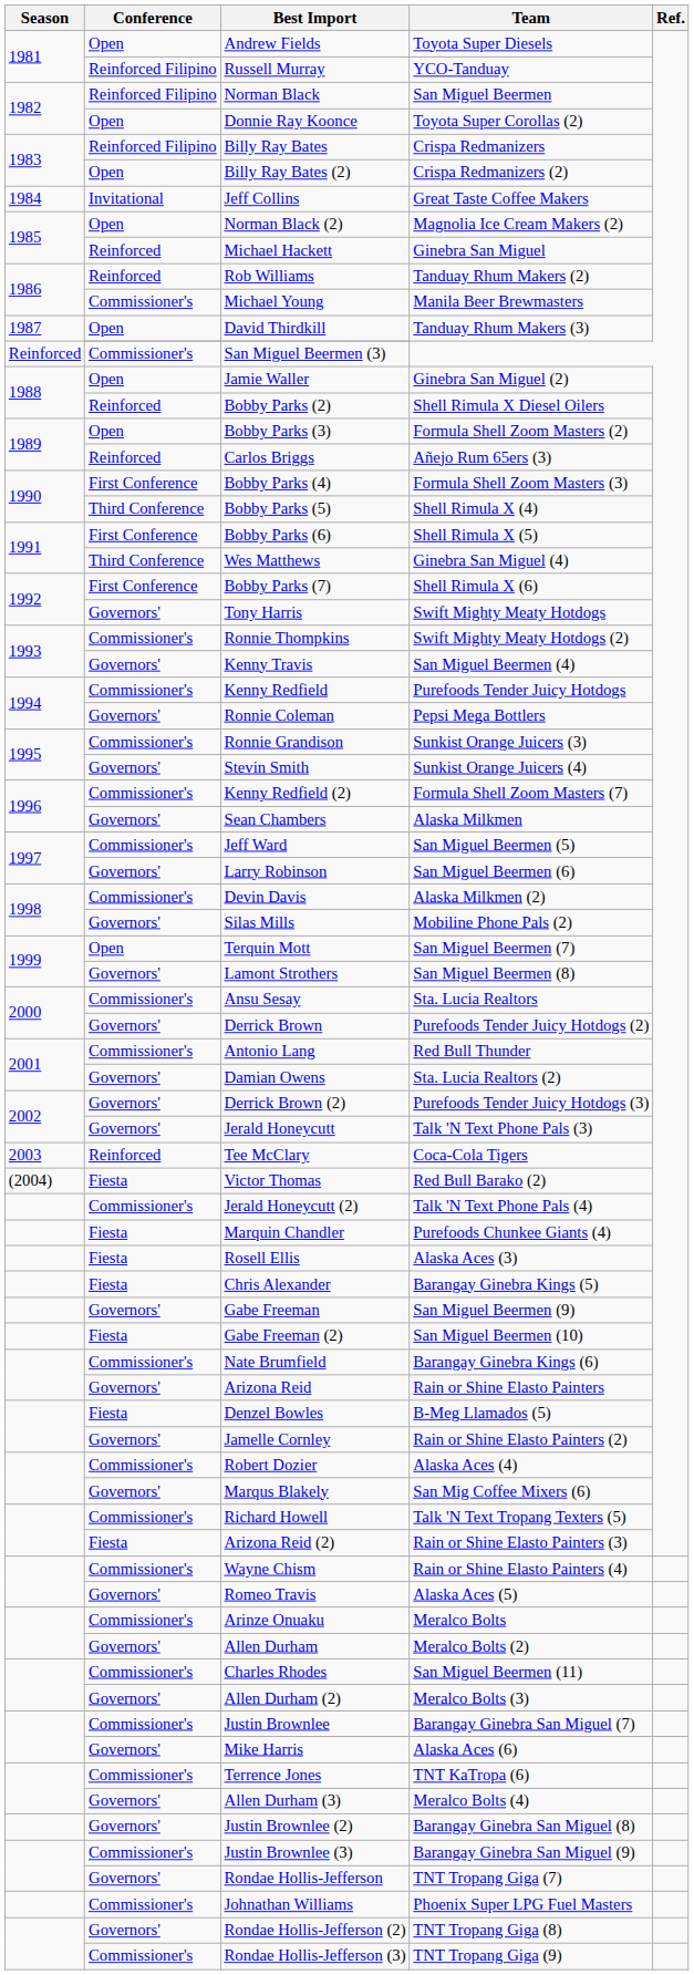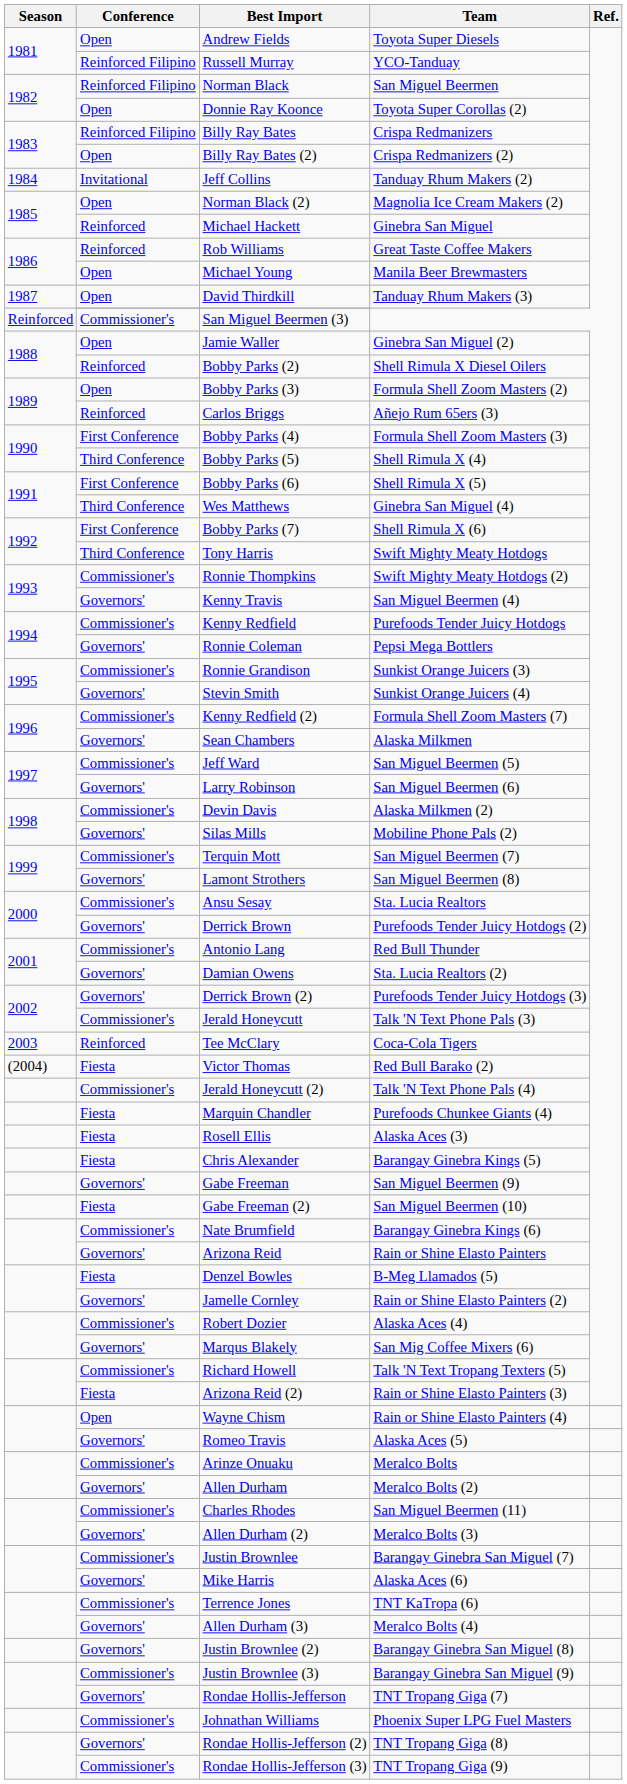 <table class=wikitable>
 <tr>
 <th>Season</th>
 <th>Conference</th>
 <th>Best Import</th>
 <th>Team</th>
 <th>Ref.</th>
 </tr>
 <tr>
 <td rowspan=2><a href='#'>1981</a></td>
 <td><a href='#'>Open</a></td>
 <td> <a href='#'>Andrew Fields</a></td>
 <td><a href='#'>Toyota Super Diesels</a></td>
 </tr>
 <tr>
 <td><a href='#'>Reinforced Filipino</a></td>
 <td> <a href='#'>Russell Murray</a></td>
 <td><a href='#'>YCO-Tanduay</a></td>
 </tr>
 <tr>
 <td rowspan=2><a href='#'>1982</a></td>
 <td><a href='#'>Reinforced Filipino</a></td>
 <td> <a href='#'>Norman Black</a></td>
 <td><a href='#'>San Miguel Beermen</a></td>
 </tr>
 <tr>
 <td><a href='#'>Open</a></td>
 <td> <a href='#'>Donnie Ray Koonce</a></td>
 <td><a href='#'>Toyota Super Corollas</a> (2)</td>
 </tr>
 <tr>
 <td rowspan=2><a href='#'>1983</a></td>
 <td><a href='#'>Reinforced Filipino</a></td>
 <td> <a href='#'>Billy Ray Bates</a></td>
 <td><a href='#'>Crispa Redmanizers</a></td>
 </tr>
 <tr>
 <td><a href='#'>Open</a></td>
 <td> <a href='#'>Billy Ray Bates</a> (2)</td>
 <td><a href='#'>Crispa Redmanizers</a> (2)</td>
 </tr>
 <tr>
 <td><a href='#'>1984</a></td>
 <td><a href='#'>Invitational</a></td>
 <td> <a href='#'>Jeff Collins</a></td>
-<td><a href='#'>Great Taste Coffee Makers</a></td>
+<td><a href='#'>Tanduay Rhum Makers</a> (2)</td>
 </tr>
 <tr>
 <td rowspan=2><a href='#'>1985</a></td>
 <td><a href='#'>Open</a></td>
 <td> <a href='#'>Norman Black</a> (2)</td>
 <td><a href='#'>Magnolia Ice Cream Makers</a> (2)</td>
 </tr>
 <tr>
 <td><a href='#'>Reinforced</a></td>
 <td> <a href='#'>Michael Hackett</a></td>
 <td><a href='#'>Ginebra San Miguel</a></td>
 </tr>
 <tr>
 <td rowspan=2><a href='#'>1986</a></td>
 <td><a href='#'>Reinforced</a></td>
 <td> <a href='#'>Rob Williams</a></td>
-<td><a href='#'>Tanduay Rhum Makers</a> (2)</td>
+<td><a href='#'>Great Taste Coffee Makers</a></td>
 </tr>
 <tr>
-<td><a href='#'>Commissioner's</a></td>
+<td><a href='#'>Open</a></td>
 <td> <a href='#'>Michael Young</a></td>
 <td><a href='#'>Manila Beer Brewmasters</a></td>
 </tr>
 <tr>
 <td rowspan=2><a href='#'>1987</a></td>
 <td><a href='#'>Open</a></td>
 <td> <a href='#'>David Thirdkill</a></td>
 <td><a href='#'>Tanduay Rhum Makers</a> (3)</td>
 </tr>
 <tr>
 </tr>
 <tr>
 <td><a href='#'>Reinforced</a></td>
 <td><a href='#'>Commissioner's</a></td>
 <td><a href='#'>San Miguel Beermen</a> (3)</td>
 </tr>
 <tr>
 <td rowspan=2><a href='#'>1988</a></td>
 <td><a href='#'>Open</a></td>
 <td> <a href='#'>Jamie Waller</a></td>
 <td><a href='#'>Ginebra San Miguel</a> (2)</td>
 </tr>
 <tr>
 <td><a href='#'>Reinforced</a></td>
 <td> <a href='#'>Bobby Parks</a> (2)</td>
 <td><a href='#'>Shell Rimula X Diesel Oilers</a></td>
 </tr>
 <tr>
 <td rowspan=2><a href='#'>1989</a></td>
 <td><a href='#'>Open</a></td>
 <td> <a href='#'>Bobby Parks</a> (3)</td>
 <td><a href='#'>Formula Shell Zoom Masters</a> (2)</td>
 </tr>
 <tr>
 <td><a href='#'>Reinforced</a></td>
 <td> <a href='#'>Carlos Briggs</a></td>
 <td><a href='#'>Añejo Rum 65ers</a> (3)</td>
 </tr>
 <tr>
 <td rowspan=2><a href='#'>1990</a></td>
 <td><a href='#'>First Conference</a></td>
 <td> <a href='#'>Bobby Parks</a> (4)</td>
 <td><a href='#'>Formula Shell Zoom Masters</a> (3)</td>
 </tr>
 <tr>
 <td><a href='#'>Third Conference</a></td>
 <td> <a href='#'>Bobby Parks</a> (5)</td>
 <td><a href='#'>Shell Rimula X</a> (4)</td>
 </tr>
 <tr>
 <td rowspan=2><a href='#'>1991</a></td>
 <td><a href='#'>First Conference</a></td>
 <td> <a href='#'>Bobby Parks</a> (6)</td>
 <td><a href='#'>Shell Rimula X</a> (5)</td>
 </tr>
 <tr>
 <td><a href='#'>Third Conference</a></td>
 <td> <a href='#'>Wes Matthews</a></td>
 <td><a href='#'>Ginebra San Miguel</a> (4)</td>
 </tr>
 <tr>
 <td rowspan=2><a href='#'>1992</a></td>
 <td><a href='#'>First Conference</a></td>
 <td> <a href='#'>Bobby Parks</a> (7)</td>
 <td><a href='#'>Shell Rimula X</a> (6)</td>
 </tr>
 <tr>
-<td><a href='#'>Governors'</a></td>
+<td><a href='#'>Third Conference</a></td>
 <td> <a href='#'>Tony Harris</a></td>
 <td><a href='#'>Swift Mighty Meaty Hotdogs</a></td>
 </tr>
 <tr>
 <td rowspan=2><a href='#'>1993</a></td>
 <td><a href='#'>Commissioner's</a></td>
 <td> <a href='#'>Ronnie Thompkins</a></td>
 <td><a href='#'>Swift Mighty Meaty Hotdogs</a> (2)</td>
 </tr>
 <tr>
 <td><a href='#'>Governors'</a></td>
 <td> <a href='#'>Kenny Travis</a></td>
 <td><a href='#'>San Miguel Beermen</a> (4)</td>
 </tr>
 <tr>
 <td rowspan=2><a href='#'>1994</a></td>
 <td><a href='#'>Commissioner's</a></td>
 <td> <a href='#'>Kenny Redfield</a></td>
 <td><a href='#'>Purefoods Tender Juicy Hotdogs</a></td>
 </tr>
 <tr>
 <td><a href='#'>Governors'</a></td>
 <td> <a href='#'>Ronnie Coleman</a></td>
 <td><a href='#'>Pepsi Mega Bottlers</a></td>
 </tr>
 <tr>
 <td rowspan=2><a href='#'>1995</a></td>
 <td><a href='#'>Commissioner's</a></td>
 <td>  <a href='#'>Ronnie Grandison</a></td>
 <td><a href='#'>Sunkist Orange Juicers</a> (3)</td>
 </tr>
 <tr>
 <td><a href='#'>Governors'</a></td>
 <td> <a href='#'>Stevin Smith</a></td>
 <td><a href='#'>Sunkist Orange Juicers</a> (4)</td>
 </tr>
 <tr>
 <td rowspan=2><a href='#'>1996</a></td>
 <td><a href='#'>Commissioner's</a></td>
 <td> <a href='#'>Kenny Redfield</a> (2)</td>
 <td><a href='#'>Formula Shell Zoom Masters</a> (7)</td>
 </tr>
 <tr>
 <td><a href='#'>Governors'</a></td>
 <td> <a href='#'>Sean Chambers</a></td>
 <td><a href='#'>Alaska Milkmen</a></td>
 </tr>
 <tr>
 <td rowspan=2><a href='#'>1997</a></td>
 <td><a href='#'>Commissioner's</a></td>
 <td> <a href='#'>Jeff Ward</a></td>
 <td><a href='#'>San Miguel Beermen</a> (5)</td>
 </tr>
 <tr>
 <td><a href='#'>Governors'</a></td>
 <td> <a href='#'>Larry Robinson</a></td>
 <td><a href='#'>San Miguel Beermen</a> (6)</td>
 </tr>
 <tr>
 <td rowspan=2><a href='#'>1998</a></td>
 <td><a href='#'>Commissioner's</a></td>
 <td> <a href='#'>Devin Davis</a></td>
 <td><a href='#'>Alaska Milkmen</a> (2)</td>
 </tr>
 <tr>
 <td><a href='#'>Governors'</a></td>
 <td> <a href='#'>Silas Mills</a></td>
 <td><a href='#'>Mobiline Phone Pals</a> (2)</td>
 </tr>
 <tr>
 <td rowspan=2><a href='#'>1999</a></td>
-<td><a href='#'>Open</a></td>
+<td><a href='#'>Commissioner's</a></td>
 <td> <a href='#'>Terquin Mott</a></td>
 <td><a href='#'>San Miguel Beermen</a> (7)</td>
 </tr>
 <tr>
 <td><a href='#'>Governors'</a></td>
 <td> <a href='#'>Lamont Strothers</a></td>
 <td><a href='#'>San Miguel Beermen</a> (8)</td>
 </tr>
 <tr>
 <td rowspan=2><a href='#'>2000</a></td>
 <td><a href='#'>Commissioner's</a></td>
 <td> <a href='#'>Ansu Sesay</a></td>
 <td><a href='#'>Sta. Lucia Realtors</a></td>
 </tr>
 <tr>
 <td><a href='#'>Governors'</a></td>
 <td> <a href='#'>Derrick Brown</a></td>
 <td><a href='#'>Purefoods Tender Juicy Hotdogs</a> (2)</td>
 </tr>
 <tr>
 <td rowspan=2><a href='#'>2001</a></td>
 <td><a href='#'>Commissioner's</a></td>
 <td> <a href='#'>Antonio Lang</a></td>
 <td><a href='#'>Red Bull Thunder</a></td>
 </tr>
 <tr>
 <td><a href='#'>Governors'</a></td>
 <td> <a href='#'>Damian Owens</a></td>
 <td><a href='#'>Sta. Lucia Realtors</a> (2)</td>
 </tr>
 <tr>
 <td rowspan=2><a href='#'>2002</a></td>
 <td><a href='#'>Governors'</a></td>
 <td> <a href='#'>Derrick Brown</a> (2)</td>
 <td><a href='#'>Purefoods Tender Juicy Hotdogs</a> (3)</td>
 </tr>
 <tr>
-<td><a href='#'>Governors'</a></td>
+<td><a href='#'>Commissioner's</a></td>
 <td> <a href='#'>Jerald Honeycutt</a></td>
 <td><a href='#'>Talk 'N Text Phone Pals</a> (3)</td>
 </tr>
 <tr>
 <td><a href='#'>2003</a></td>
 <td><a href='#'>Reinforced</a></td>
 <td> <a href='#'>Tee McClary</a></td>
 <td><a href='#'>Coca-Cola Tigers</a></td>
 </tr>
 <tr>
 <td>(2004)</td>
 <td><a href='#'>Fiesta</a></td>
 <td> <a href='#'>Victor Thomas</a></td>
 <td><a href='#'>Red Bull Barako</a> (2)</td>
 </tr>
 <tr>
 <td></td>
 <td><a href='#'>Commissioner's</a></td>
 <td> <a href='#'>Jerald Honeycutt</a> (2)</td>
 <td><a href='#'>Talk 'N Text Phone Pals</a> (4)</td>
 </tr>
 <tr>
 <td></td>
 <td><a href='#'>Fiesta</a></td>
 <td> <a href='#'>Marquin Chandler</a></td>
 <td><a href='#'>Purefoods Chunkee Giants</a> (4)</td>
 </tr>
 <tr>
 <td></td>
 <td><a href='#'>Fiesta</a></td>
 <td> <a href='#'>Rosell Ellis</a></td>
 <td><a href='#'>Alaska Aces</a> (3)</td>
 </tr>
 <tr>
 <td></td>
 <td><a href='#'>Fiesta</a></td>
 <td> <a href='#'>Chris Alexander</a></td>
 <td><a href='#'>Barangay Ginebra Kings</a> (5)</td>
 </tr>
 <tr>
 <td></td>
 <td><a href='#'>Governors'</a></td>
 <td> <a href='#'>Gabe Freeman</a></td>
 <td><a href='#'>San Miguel Beermen</a> (9)</td>
 </tr>
 <tr>
 <td></td>
 <td><a href='#'>Fiesta</a></td>
 <td> <a href='#'>Gabe Freeman</a> (2)</td>
 <td><a href='#'>San Miguel Beermen</a> (10)</td>
 </tr>
 <tr>
 <td rowspan=2></td>
 <td><a href='#'>Commissioner's</a></td>
 <td> <a href='#'>Nate Brumfield</a></td>
 <td><a href='#'>Barangay Ginebra Kings</a> (6)</td>
 </tr>
 <tr>
 <td><a href='#'>Governors'</a></td>
 <td> <a href='#'>Arizona Reid</a></td>
 <td><a href='#'>Rain or Shine Elasto Painters</a></td>
 </tr>
 <tr>
 <td rowspan=2></td>
 <td><a href='#'>Fiesta</a></td>
 <td> <a href='#'>Denzel Bowles</a></td>
 <td><a href='#'>B-Meg Llamados</a> (5)</td>
 </tr>
 <tr>
 <td><a href='#'>Governors'</a></td>
 <td> <a href='#'>Jamelle Cornley</a></td>
 <td><a href='#'>Rain or Shine Elasto Painters</a> (2)</td>
 </tr>
 <tr>
 <td rowspan=2></td>
 <td><a href='#'>Commissioner's</a></td>
 <td> <a href='#'>Robert Dozier</a></td>
 <td><a href='#'>Alaska Aces</a> (4)</td>
 </tr>
 <tr>
 <td><a href='#'>Governors'</a></td>
 <td> <a href='#'>Marqus Blakely</a></td>
 <td><a href='#'>San Mig Coffee Mixers</a> (6)</td>
 </tr>
 <tr>
 <td rowspan=2></td>
 <td><a href='#'>Commissioner's</a></td>
 <td> <a href='#'>Richard Howell</a></td>
 <td><a href='#'>Talk 'N Text Tropang Texters</a> (5)</td>
 </tr>
 <tr>
 <td><a href='#'>Fiesta</a></td>
 <td> <a href='#'>Arizona Reid</a> (2)</td>
 <td><a href='#'>Rain or Shine Elasto Painters</a> (3)</td>
 </tr>
 <tr>
 <td rowspan=2></td>
-<td><a href='#'>Commissioner's</a></td>
+<td><a href='#'>Open</a></td>
 <td> <a href='#'>Wayne Chism</a></td>
 <td><a href='#'>Rain or Shine Elasto Painters</a> (4)</td>
 <td></td>
 </tr>
 <tr>
 <td><a href='#'>Governors'</a></td>
 <td> <a href='#'>Romeo Travis</a></td>
 <td><a href='#'>Alaska Aces</a> (5)</td>
 <td></td>
 </tr>
 <tr>
 <td rowspan=2></td>
 <td><a href='#'>Commissioner's</a></td>
 <td> <a href='#'>Arinze Onuaku</a></td>
 <td><a href='#'>Meralco Bolts</a></td>
 <td></td>
 </tr>
 <tr>
 <td><a href='#'>Governors'</a></td>
 <td> <a href='#'>Allen Durham</a></td>
 <td><a href='#'>Meralco Bolts</a> (2)</td>
 <td></td>
 </tr>
 <tr>
 <td rowspan=2></td>
 <td><a href='#'>Commissioner's</a></td>
 <td> <a href='#'>Charles Rhodes</a></td>
 <td><a href='#'>San Miguel Beermen</a> (11)</td>
 <td></td>
 </tr>
 <tr>
 <td><a href='#'>Governors'</a></td>
 <td> <a href='#'>Allen Durham</a> (2)</td>
 <td><a href='#'>Meralco Bolts</a> (3)</td>
 <td></td>
 </tr>
 <tr>
 <td rowspan=2></td>
 <td><a href='#'>Commissioner's</a></td>
 <td> <a href='#'>Justin Brownlee</a></td>
 <td><a href='#'>Barangay Ginebra San Miguel</a> (7)</td>
 <td></td>
 </tr>
 <tr>
 <td><a href='#'>Governors'</a></td>
 <td> <a href='#'>Mike Harris</a></td>
 <td><a href='#'>Alaska Aces</a> (6)</td>
 <td></td>
 </tr>
 <tr>
 <td rowspan=2></td>
 <td><a href='#'>Commissioner's</a></td>
 <td> <a href='#'>Terrence Jones</a></td>
 <td><a href='#'>TNT KaTropa</a> (6)</td>
 <td></td>
 </tr>
 <tr>
 <td><a href='#'>Governors'</a></td>
 <td> <a href='#'>Allen Durham</a> (3)</td>
 <td><a href='#'>Meralco Bolts</a> (4)</td>
 <td></td>
 </tr>
 <tr>
 <td></td>
 <td><a href='#'>Governors'</a></td>
 <td> <a href='#'>Justin Brownlee</a> (2)</td>
 <td><a href='#'>Barangay Ginebra San Miguel</a> (8)</td>
 <td></td>
 </tr>
 <tr>
 <td rowspan=2></td>
 <td><a href='#'>Commissioner's</a></td>
 <td> <a href='#'>Justin Brownlee</a> (3)</td>
 <td><a href='#'>Barangay Ginebra San Miguel</a> (9)</td>
 <td></td>
 </tr>
 <tr>
 <td><a href='#'>Governors'</a></td>
 <td> <a href='#'>Rondae Hollis-Jefferson</a></td>
 <td><a href='#'>TNT Tropang Giga</a> (7)</td>
 <td></td>
 </tr>
 <tr>
 <td></td>
 <td><a href='#'>Commissioner's</a></td>
 <td> <a href='#'>Johnathan Williams</a></td>
 <td><a href='#'>Phoenix Super LPG Fuel Masters</a></td>
 <td></td>
 </tr>
 <tr>
 <td rowspan=2></td>
 <td><a href='#'>Governors'</a></td>
 <td> <a href='#'>Rondae Hollis-Jefferson</a> (2)</td>
 <td><a href='#'>TNT Tropang Giga</a> (8)</td>
 <td></td>
 </tr>
 <tr>
 <td><a href='#'>Commissioner's</a></td>
 <td> <a href='#'>Rondae Hollis-Jefferson</a> (3)</td>
 <td><a href='#'>TNT Tropang Giga</a> (9)</td>
 <td></td>
 </tr>
 </table>
